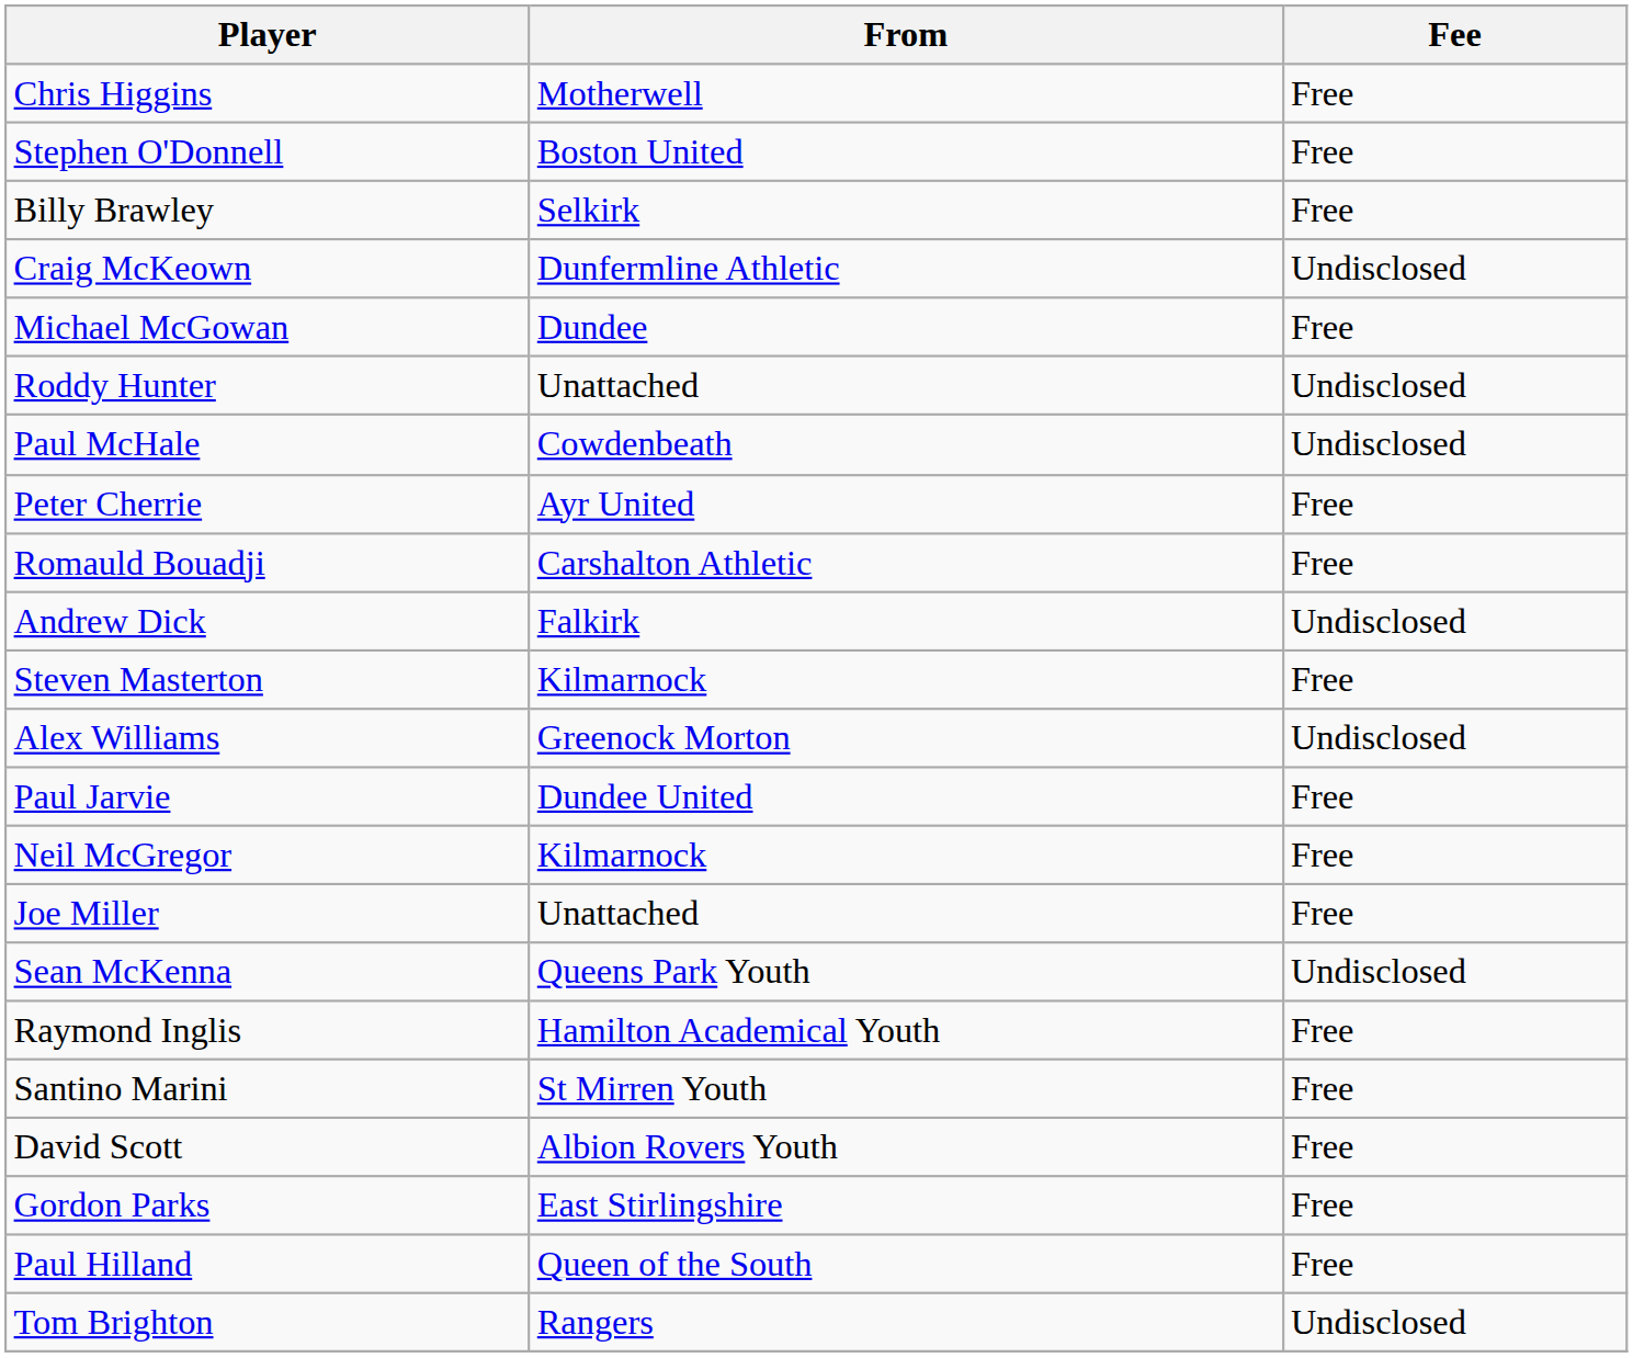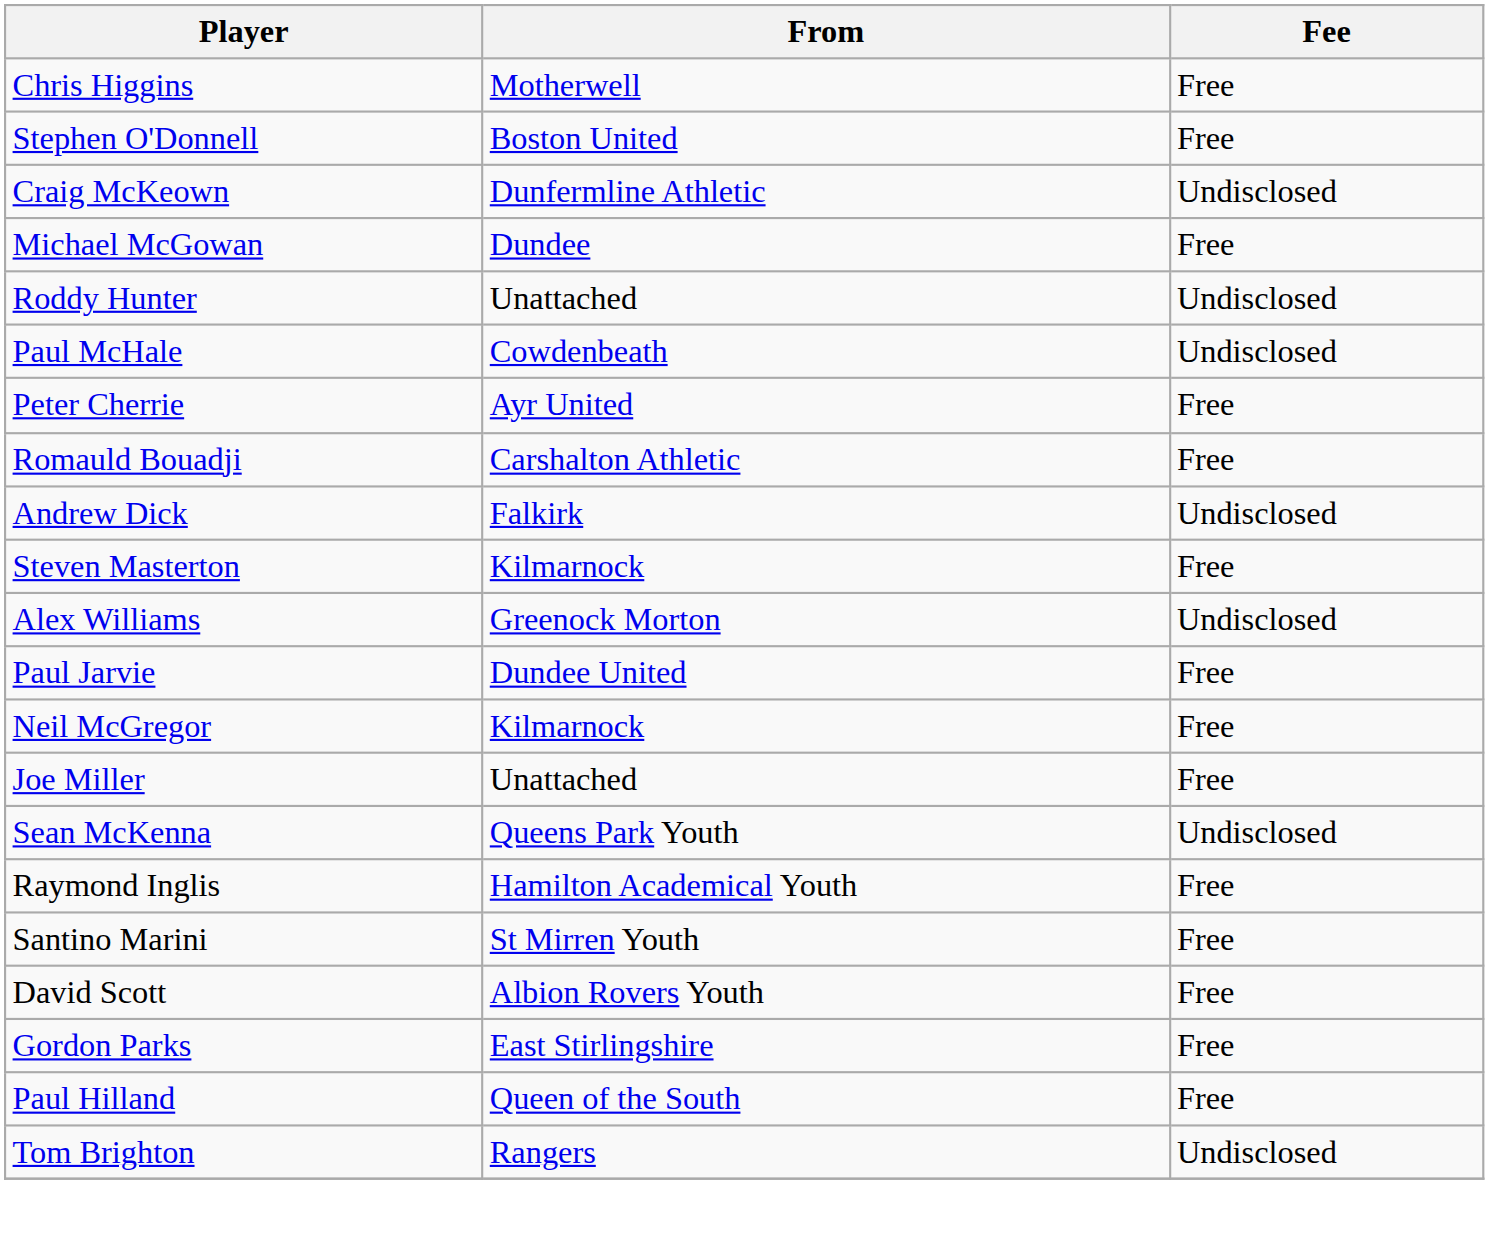 <table class="wikitable" style="text-align:center; font-size:95%;width:55%; text-align:left">
 <tr>
 <th><strong>Player</strong></th>
 <th><strong>From</strong></th>
 <th><strong>Fee</strong></th>
 </tr>
 <tr --->
 <td> <a href='#'>Chris Higgins</a></td>
 <td><a href='#'>Motherwell</a></td>
 <td>Free</td>
 </tr>
 <tr --->
 <td> <a href='#'>Stephen O'Donnell</a></td>
 <td><a href='#'>Boston United</a></td>
-<td>Free</td>
-</tr>
-<tr --->
-<td> Billy Brawley</td>
-<td><a href='#'>Selkirk</a></td>
 <td>Free</td>
 </tr>
 <tr --->
 <td> <a href='#'>Craig McKeown</a></td>
 <td><a href='#'>Dunfermline Athletic</a></td>
 <td>Undisclosed</td>
 </tr>
 <tr --->
 <td> <a href='#'>Michael McGowan</a></td>
 <td><a href='#'>Dundee</a></td>
 <td>Free</td>
 </tr>
 <tr --->
 <td> <a href='#'>Roddy Hunter</a></td>
 <td>Unattached</td>
 <td>Undisclosed</td>
 </tr>
 <tr --->
 <td> <a href='#'>Paul McHale</a></td>
 <td><a href='#'>Cowdenbeath</a></td>
 <td>Undisclosed</td>
 </tr>
 <tr --->
 <td> <a href='#'>Peter Cherrie</a></td>
 <td><a href='#'>Ayr United</a></td>
 <td>Free</td>
 </tr>
 <tr --->
 <td> <a href='#'>Romauld Bouadji</a></td>
 <td><a href='#'>Carshalton Athletic</a></td>
 <td>Free</td>
 </tr>
 <tr --->
 <td> <a href='#'>Andrew Dick</a></td>
 <td><a href='#'>Falkirk</a></td>
 <td>Undisclosed</td>
 </tr>
 <tr --->
 <td> <a href='#'>Steven Masterton</a></td>
 <td><a href='#'>Kilmarnock</a></td>
 <td>Free</td>
 </tr>
 <tr --->
 <td> <a href='#'>Alex Williams</a></td>
 <td><a href='#'>Greenock Morton</a></td>
 <td>Undisclosed</td>
 </tr>
 <tr --->
 <td> <a href='#'>Paul Jarvie</a></td>
 <td><a href='#'>Dundee United</a></td>
 <td>Free</td>
 </tr>
 <tr --->
 <td> <a href='#'>Neil McGregor</a></td>
 <td><a href='#'>Kilmarnock</a></td>
 <td>Free</td>
 </tr>
 <tr --->
 <td> <a href='#'>Joe Miller</a></td>
 <td>Unattached</td>
 <td>Free</td>
 </tr>
 <tr --->
 <td> <a href='#'>Sean McKenna</a></td>
 <td><a href='#'>Queens Park</a> Youth</td>
 <td>Undisclosed</td>
 </tr>
 <tr --->
 <td> Raymond Inglis</td>
 <td><a href='#'>Hamilton Academical</a> Youth</td>
 <td>Free</td>
 </tr>
 <tr --->
 <td> Santino Marini</td>
 <td><a href='#'>St Mirren</a> Youth</td>
 <td>Free</td>
 </tr>
 <tr --->
 <td> David Scott</td>
 <td><a href='#'>Albion Rovers</a> Youth</td>
 <td>Free</td>
 </tr>
 <tr --->
 <td> <a href='#'>Gordon Parks</a></td>
 <td><a href='#'>East Stirlingshire</a></td>
 <td>Free</td>
 </tr>
 <tr --->
 <td> <a href='#'>Paul Hilland</a></td>
 <td><a href='#'>Queen of the South</a></td>
 <td>Free</td>
 </tr>
 <tr --->
 <td> <a href='#'>Tom Brighton</a></td>
 <td><a href='#'>Rangers</a></td>
 <td>Undisclosed</td>
 </tr>
 <tr --->
 </tr>
 </table>
